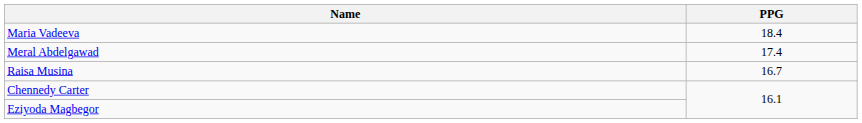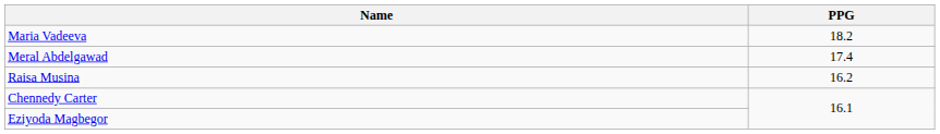 <table class=wikitable width="90%">
 <tr>
 <th width="80%">Name</th>
 <th width="20%">PPG</th>
 </tr>
 <tr>
 <td>  <a href='#'>Maria Vadeeva</a></td>
-<td align=center>18.4</td>
+<td align=center>18.2</td>
 </tr>
 <tr>
 <td> <a href='#'>Meral Abdelgawad</a></td>
 <td align=center>17.4</td>
 </tr>
 <tr>
 <td>  <a href='#'>Raisa Musina</a></td>
-<td align=center>16.7</td>
+<td align=center>16.2</td>
 </tr>
 <tr>
 <td> <a href='#'>Chennedy Carter</a></td>
 <td align=center rowspan=2>16.1</td>
 </tr>
 <tr>
 <td> <a href='#'>Eziyoda Magbegor</a></td>
 </tr>
 </table>
